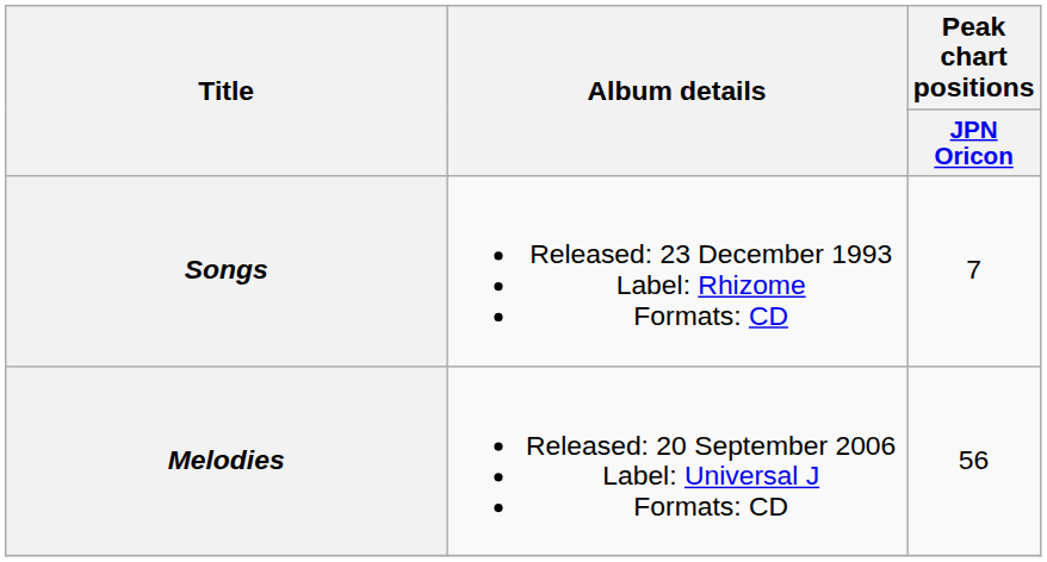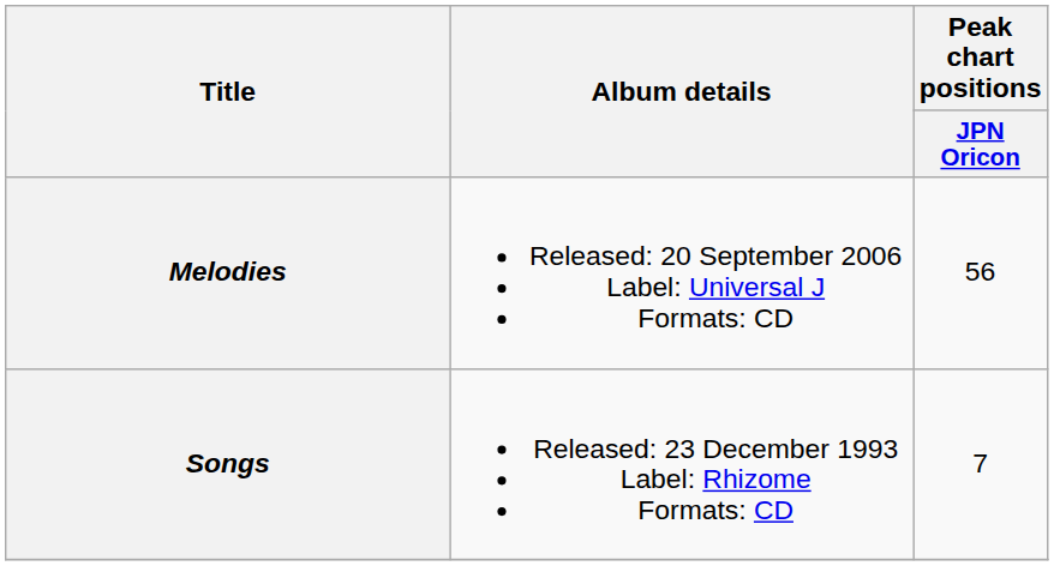 <table class="wikitable plainrowheaders" style="text-align:center;">
 <tr>
 <th scope="col" rowspan="2" style="width:19em;">Title</th>
 <th scope="col" rowspan="2" style="width:19em;">Album details</th>
 <th scope="col">Peak chart positions</th>
 </tr>
 <tr>
 <th scope="col" style="width:2.9em;font-size:90%;"><a href='#'>JPN<br>Oricon</a><br></th>
 </tr>
 <tr>
+<th scope="row"><em>Melodies</em></th>
+<td><br><ul><li>Released: 20 September 2006</li><li>Label: <a href='#'>Universal J</a></li><li>Formats: CD</li></ul></td>
+<td>56</td>
+</tr>
+<tr>
 <th scope="row"><em>Songs</em></th>
 <td><br><ul><li>Released: 23 December 1993</li><li>Label: <a href='#'>Rhizome</a></li><li>Formats: <a href='#'>CD</a></li></ul></td>
 <td>7</td>
 </tr>
 <tr>
-<th scope="row"><em>Melodies</em></th>
-<td><br><ul><li>Released: 20 September 2006</li><li>Label: <a href='#'>Universal J</a></li><li>Formats: CD</li></ul></td>
-<td>56</td>
-</tr>
-<tr>
 </tr>
 </table>
